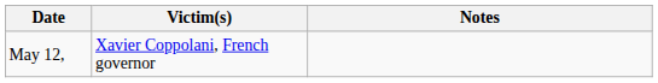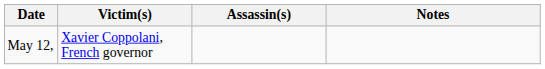 <table class="wikitable sortable" style="width:100%">
 <tr>
 <th style="width:10%">Date</th>
 <th style="width:25%">Victim(s)</th>
+<th style="width:25%">Assassin(s)</th>
 <th style="width:40%">Notes</th>
 </tr>
 <tr>
 <td>May 12, </td>
 <td><a href='#'>Xavier Coppolani</a>, <a href='#'>French</a> governor</td>
 <td></td>
+<td></td>
 </tr>
 </table>
